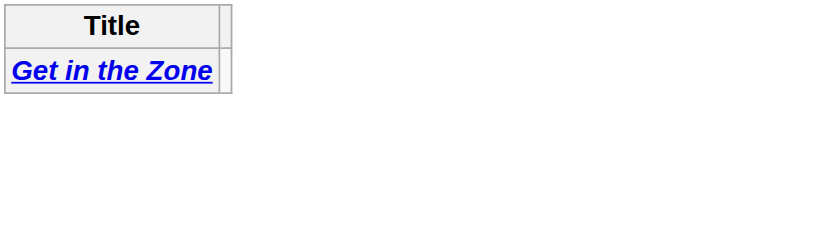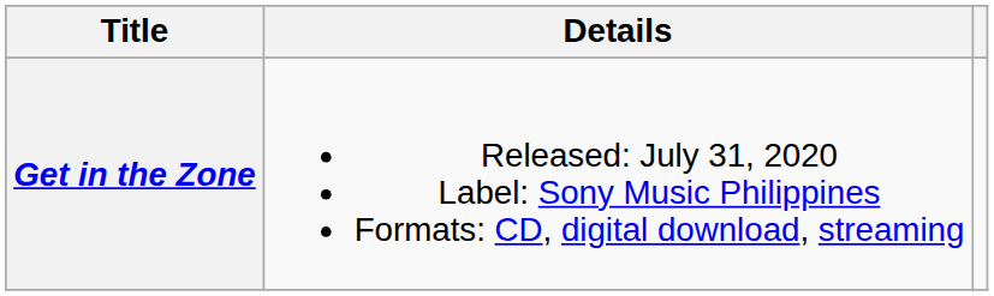 <table class="wikitable plainrowheaders" style="text-align:center;">
 <tr>
 <th scope="col">Title</th>
+<th scope="col">Details</th>
 <th scope="col"></th>
 </tr>
 <tr>
 <th scope="row"><em><a href='#'>Get in the Zone</a></em></th>
+<td><br><ul><li>Released: July 31, 2020</li><li>Label: <a href='#'>Sony Music Philippines</a></li><li>Formats: <a href='#'>CD</a>, <a href='#'>digital download</a>, <a href='#'>streaming</a></li></ul></td>
 <td></td>
 </tr>
 </table>
